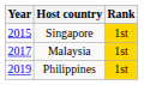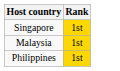 <table class="wikitable" style="text-align: center;">
 <tr>
-<th>Year</th>
 <th>Host country</th>
 <th>Rank</th>
 </tr>
 <tr>
-<td><a href='#'>2015</a></td>
 <td>Singapore</td>
 <td bgcolor="gold">1st</td>
 </tr>
 <tr>
-<td><a href='#'>2017</a></td>
 <td>Malaysia</td>
 <td bgcolor="gold">1st</td>
 </tr>
 <tr>
-<td><a href='#'>2019</a></td>
 <td>Philippines</td>
 <td bgcolor="gold">1st</td>
 </tr>
 </table>
